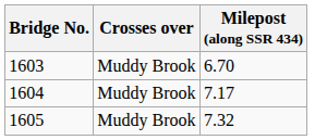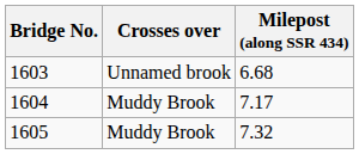 <table class=wikitable>
 <tr>
 <th>Bridge No.</th>
 <th>Crosses over</th>
 <th>Milepost<br><small>(along SSR 434)</small></th>
 </tr>
 <tr>
 <td>1603</td>
-<td>Muddy Brook</td>
-<td>6.70<br></td>
+<td>Unnamed brook</td>
+<td>6.68<br></td>
 </tr>
 <tr>
 <td>1604</td>
 <td>Muddy Brook</td>
 <td>7.17<br></td>
 </tr>
 <tr>
 <td>1605</td>
 <td>Muddy Brook</td>
 <td>7.32<br></td>
 </tr>
 </table>
